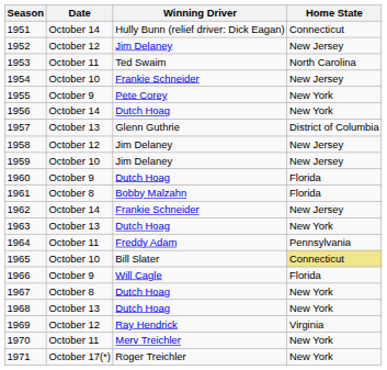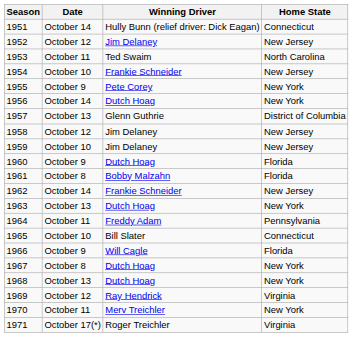 <table class="wikitable" style="font-size: 95%;">
 <tr>
 <th>Season</th>
 <th>Date</th>
 <th>Winning Driver</th>
 <th>Home State</th>
 </tr>
 <tr>
 <td>1951</td>
 <td>October 14</td>
 <td>Hully Bunn (relief driver: Dick Eagan)</td>
 <td>Connecticut</td>
 </tr>
 <tr>
 <td>1952</td>
 <td>October 12</td>
 <td><a href='#'>Jim Delaney</a></td>
 <td>New Jersey</td>
 </tr>
 <tr>
 <td>1953</td>
 <td>October 11</td>
 <td>Ted Swaim</td>
 <td>North Carolina</td>
 </tr>
 <tr>
 <td>1954</td>
 <td>October 10</td>
 <td><a href='#'>Frankie Schneider</a></td>
 <td>New Jersey</td>
 </tr>
 <tr>
 <td>1955</td>
 <td>October 9</td>
 <td><a href='#'>Pete Corey</a></td>
 <td>New York</td>
 </tr>
 <tr>
 <td>1956</td>
 <td>October 14</td>
 <td><a href='#'>Dutch Hoag</a></td>
 <td>New York</td>
 </tr>
 <tr>
 <td>1957</td>
 <td>October 13</td>
 <td>Glenn Guthrie</td>
 <td>District of Columbia</td>
 </tr>
 <tr>
 <td>1958</td>
 <td>October 12</td>
 <td>Jim Delaney</td>
 <td>New Jersey</td>
 </tr>
 <tr>
 <td>1959</td>
 <td>October 10</td>
 <td>Jim Delaney</td>
 <td>New Jersey</td>
 </tr>
 <tr>
 <td>1960</td>
 <td>October 9</td>
 <td><a href='#'>Dutch Hoag</a></td>
 <td>Florida</td>
 </tr>
 <tr>
 <td>1961</td>
 <td>October 8</td>
 <td><a href='#'>Bobby Malzahn</a></td>
 <td>Florida</td>
 </tr>
 <tr>
 <td>1962</td>
 <td>October 14</td>
 <td><a href='#'>Frankie Schneider</a></td>
 <td>New Jersey</td>
 </tr>
 <tr>
 <td>1963</td>
 <td>October 13</td>
 <td><a href='#'>Dutch Hoag</a></td>
 <td>New York</td>
 </tr>
 <tr>
 <td>1964</td>
 <td>October 11</td>
 <td><a href='#'>Freddy Adam</a></td>
 <td>Pennsylvania</td>
 </tr>
 <tr>
 <td>1965</td>
 <td>October 10</td>
 <td>Bill Slater</td>
-<td style="background: khaki;">Connecticut</td>
+<td>Connecticut</td>
 </tr>
 <tr>
 <td>1966</td>
 <td>October 9</td>
 <td><a href='#'>Will Cagle</a></td>
 <td>Florida</td>
 </tr>
 <tr>
 <td>1967</td>
 <td>October 8</td>
 <td><a href='#'>Dutch Hoag</a></td>
 <td>New York</td>
 </tr>
 <tr>
 <td>1968</td>
 <td>October 13</td>
 <td><a href='#'>Dutch Hoag</a></td>
 <td>New York</td>
 </tr>
 <tr>
 <td>1969</td>
 <td>October 12</td>
 <td><a href='#'>Ray Hendrick</a></td>
 <td>Virginia</td>
 </tr>
 <tr>
 <td>1970</td>
 <td>October 11</td>
 <td><a href='#'>Merv Treichler</a></td>
 <td>New York</td>
 </tr>
 <tr>
 <td>1971</td>
 <td>October 17(*)</td>
 <td>Roger Treichler</td>
-<td>New York</td>
+<td>Virginia</td>
 </tr>
 </table>
